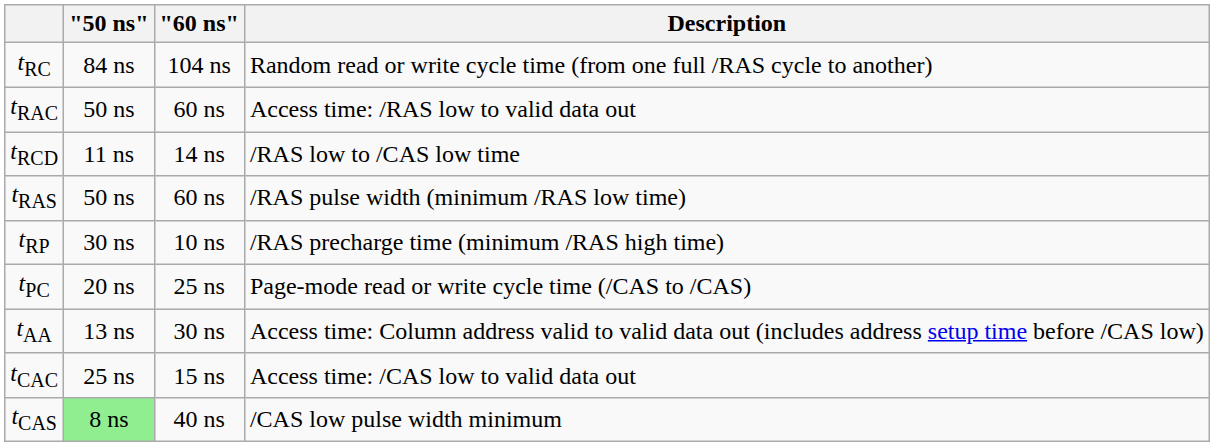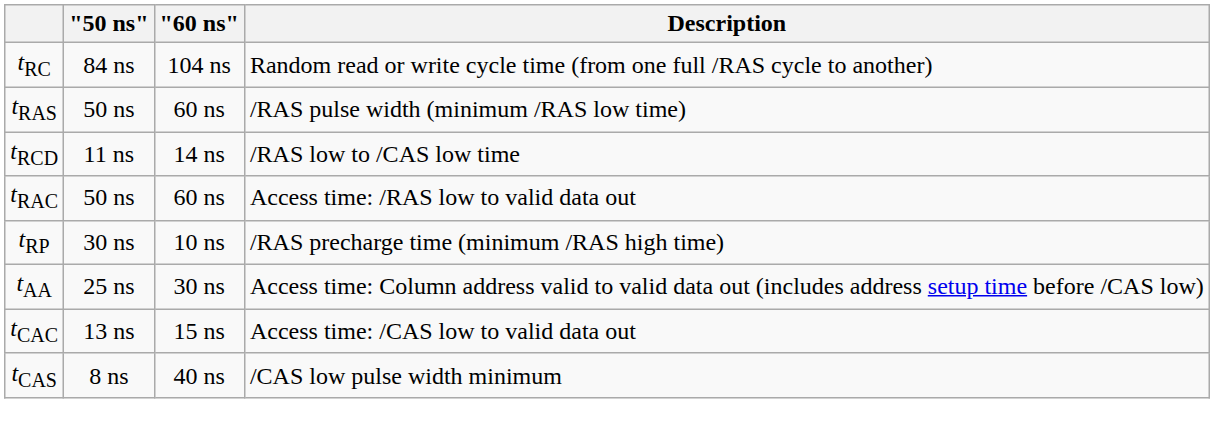 <table class="wikitable" style="text-align:center;">
 <tr>
 <th></th>
 <th>"50 ns"</th>
 <th>"60 ns"</th>
 <th>Description</th>
 </tr>
 <tr>
 <td><em>t</em><sub>RC</sub></td>
 <td>84 ns</td>
 <td>104 ns</td>
 <td align=left>Random read or write cycle time (from one full /RAS cycle to another)</td>
 </tr>
 <tr>
-<td><em>t</em><sub>RAC</sub></td>
+<td><em>t</em><sub>RAS</sub></td>
 <td>50 ns</td>
 <td>60 ns</td>
-<td align=left>Access time: /RAS low to valid data out</td>
+<td align=left>/RAS pulse width (minimum /RAS low time)</td>
 </tr>
 <tr>
 <td><em>t</em><sub>RCD</sub></td>
 <td>11 ns</td>
 <td>14 ns</td>
 <td align=left>/RAS low to /CAS low time</td>
 </tr>
 <tr>
-<td><em>t</em><sub>RAS</sub></td>
+<td><em>t</em><sub>RAC</sub></td>
 <td>50 ns</td>
 <td>60 ns</td>
-<td align=left>/RAS pulse width (minimum /RAS low time)</td>
+<td align=left>Access time: /RAS low to valid data out</td>
 </tr>
 <tr>
 <td><em>t</em><sub>RP</sub></td>
 <td>30 ns</td>
 <td>10 ns</td>
 <td align=left>/RAS precharge time (minimum /RAS high time)</td>
 </tr>
 <tr>
-<td><em>t</em><sub>PC</sub></td>
-<td>20 ns</td>
+<td><em>t</em><sub>AA</sub></td>
 <td>25 ns</td>
-<td align=left>Page-mode read or write cycle time (/CAS to /CAS)</td>
-</tr>
-<tr>
-<td><em>t</em><sub>AA</sub></td>
-<td>13 ns</td>
 <td>30 ns</td>
 <td align=left>Access time: Column address valid to valid data out (includes address <a href='#'>setup time</a> before /CAS low)</td>
 </tr>
 <tr>
 <td><em>t</em><sub>CAC</sub></td>
-<td>25 ns</td>
+<td>13 ns</td>
 <td>15 ns</td>
 <td align=left>Access time: /CAS low to valid data out</td>
 </tr>
 <tr>
 <td><em>t</em><sub>CAS</sub></td>
-<td style="background: lightgreen;">8 ns</td>
+<td>8 ns</td>
 <td>40 ns</td>
 <td align=left>/CAS low pulse width minimum</td>
 </tr>
 </table>
